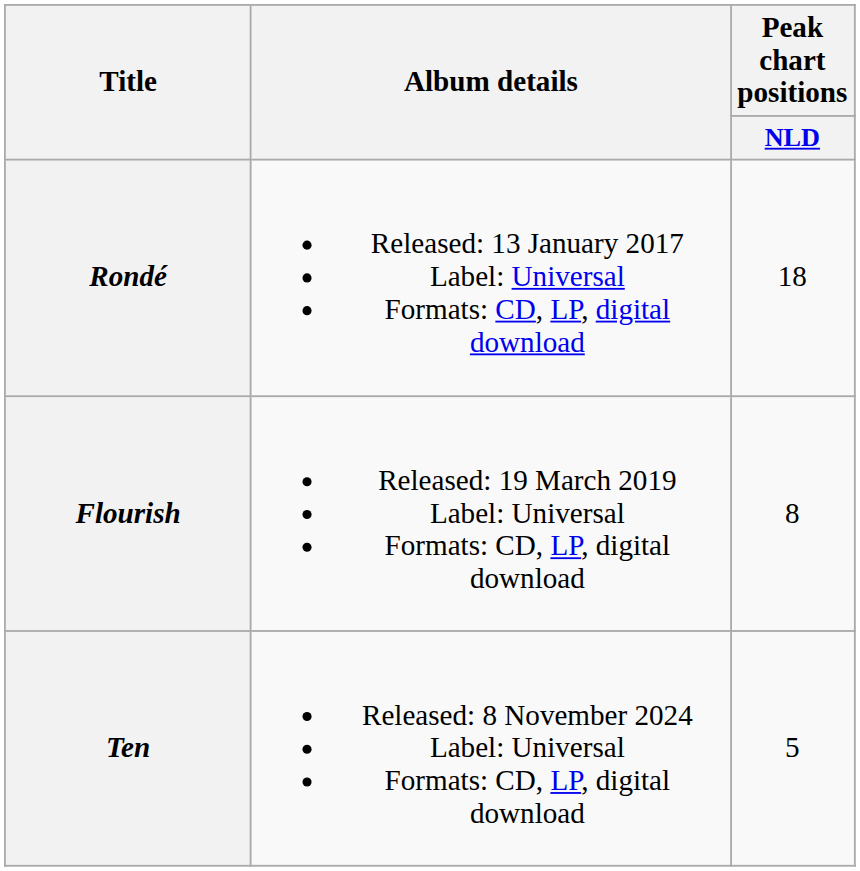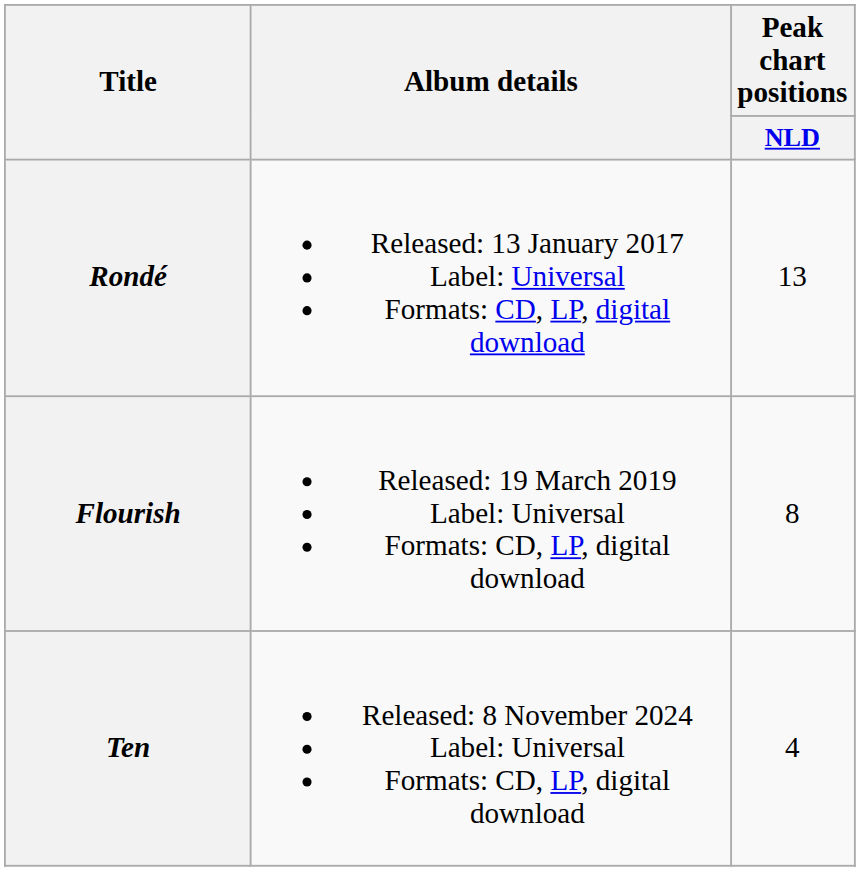 <table class="wikitable plainrowheaders" style="text-align:center;">
 <tr>
 <th rowspan="2" scope="col" style="width:8em;">Title</th>
 <th rowspan="2" scope="col" style="width:16em;">Album details</th>
 <th scope="col">Peak chart positions</th>
 </tr>
 <tr>
 <th scope="col" style="width:3em;font-size:90%;"><a href='#'>NLD</a><br></th>
 </tr>
 <tr>
 <th scope="row"><em>Rondé</em></th>
 <td><br><ul><li>Released: 13 January 2017</li><li>Label: <a href='#'>Universal</a></li><li>Formats: <a href='#'>CD</a>, <a href='#'>LP</a>, <a href='#'>digital download</a></li></ul></td>
-<td>18</td>
+<td>13</td>
 </tr>
 <tr>
 <th scope="row"><em>Flourish</em></th>
 <td><br><ul><li>Released: 19 March 2019</li><li>Label: Universal</li><li>Formats: CD, <a href='#'>LP</a>, digital download</li></ul></td>
 <td>8</td>
 </tr>
 <tr>
 <th scope="row"><em>Ten</em></th>
 <td><br><ul><li>Released: 8 November 2024</li><li>Label: Universal</li><li>Formats: CD, <a href='#'>LP</a>, digital download</li></ul></td>
-<td>5</td>
+<td>4</td>
 </tr>
 </table>
